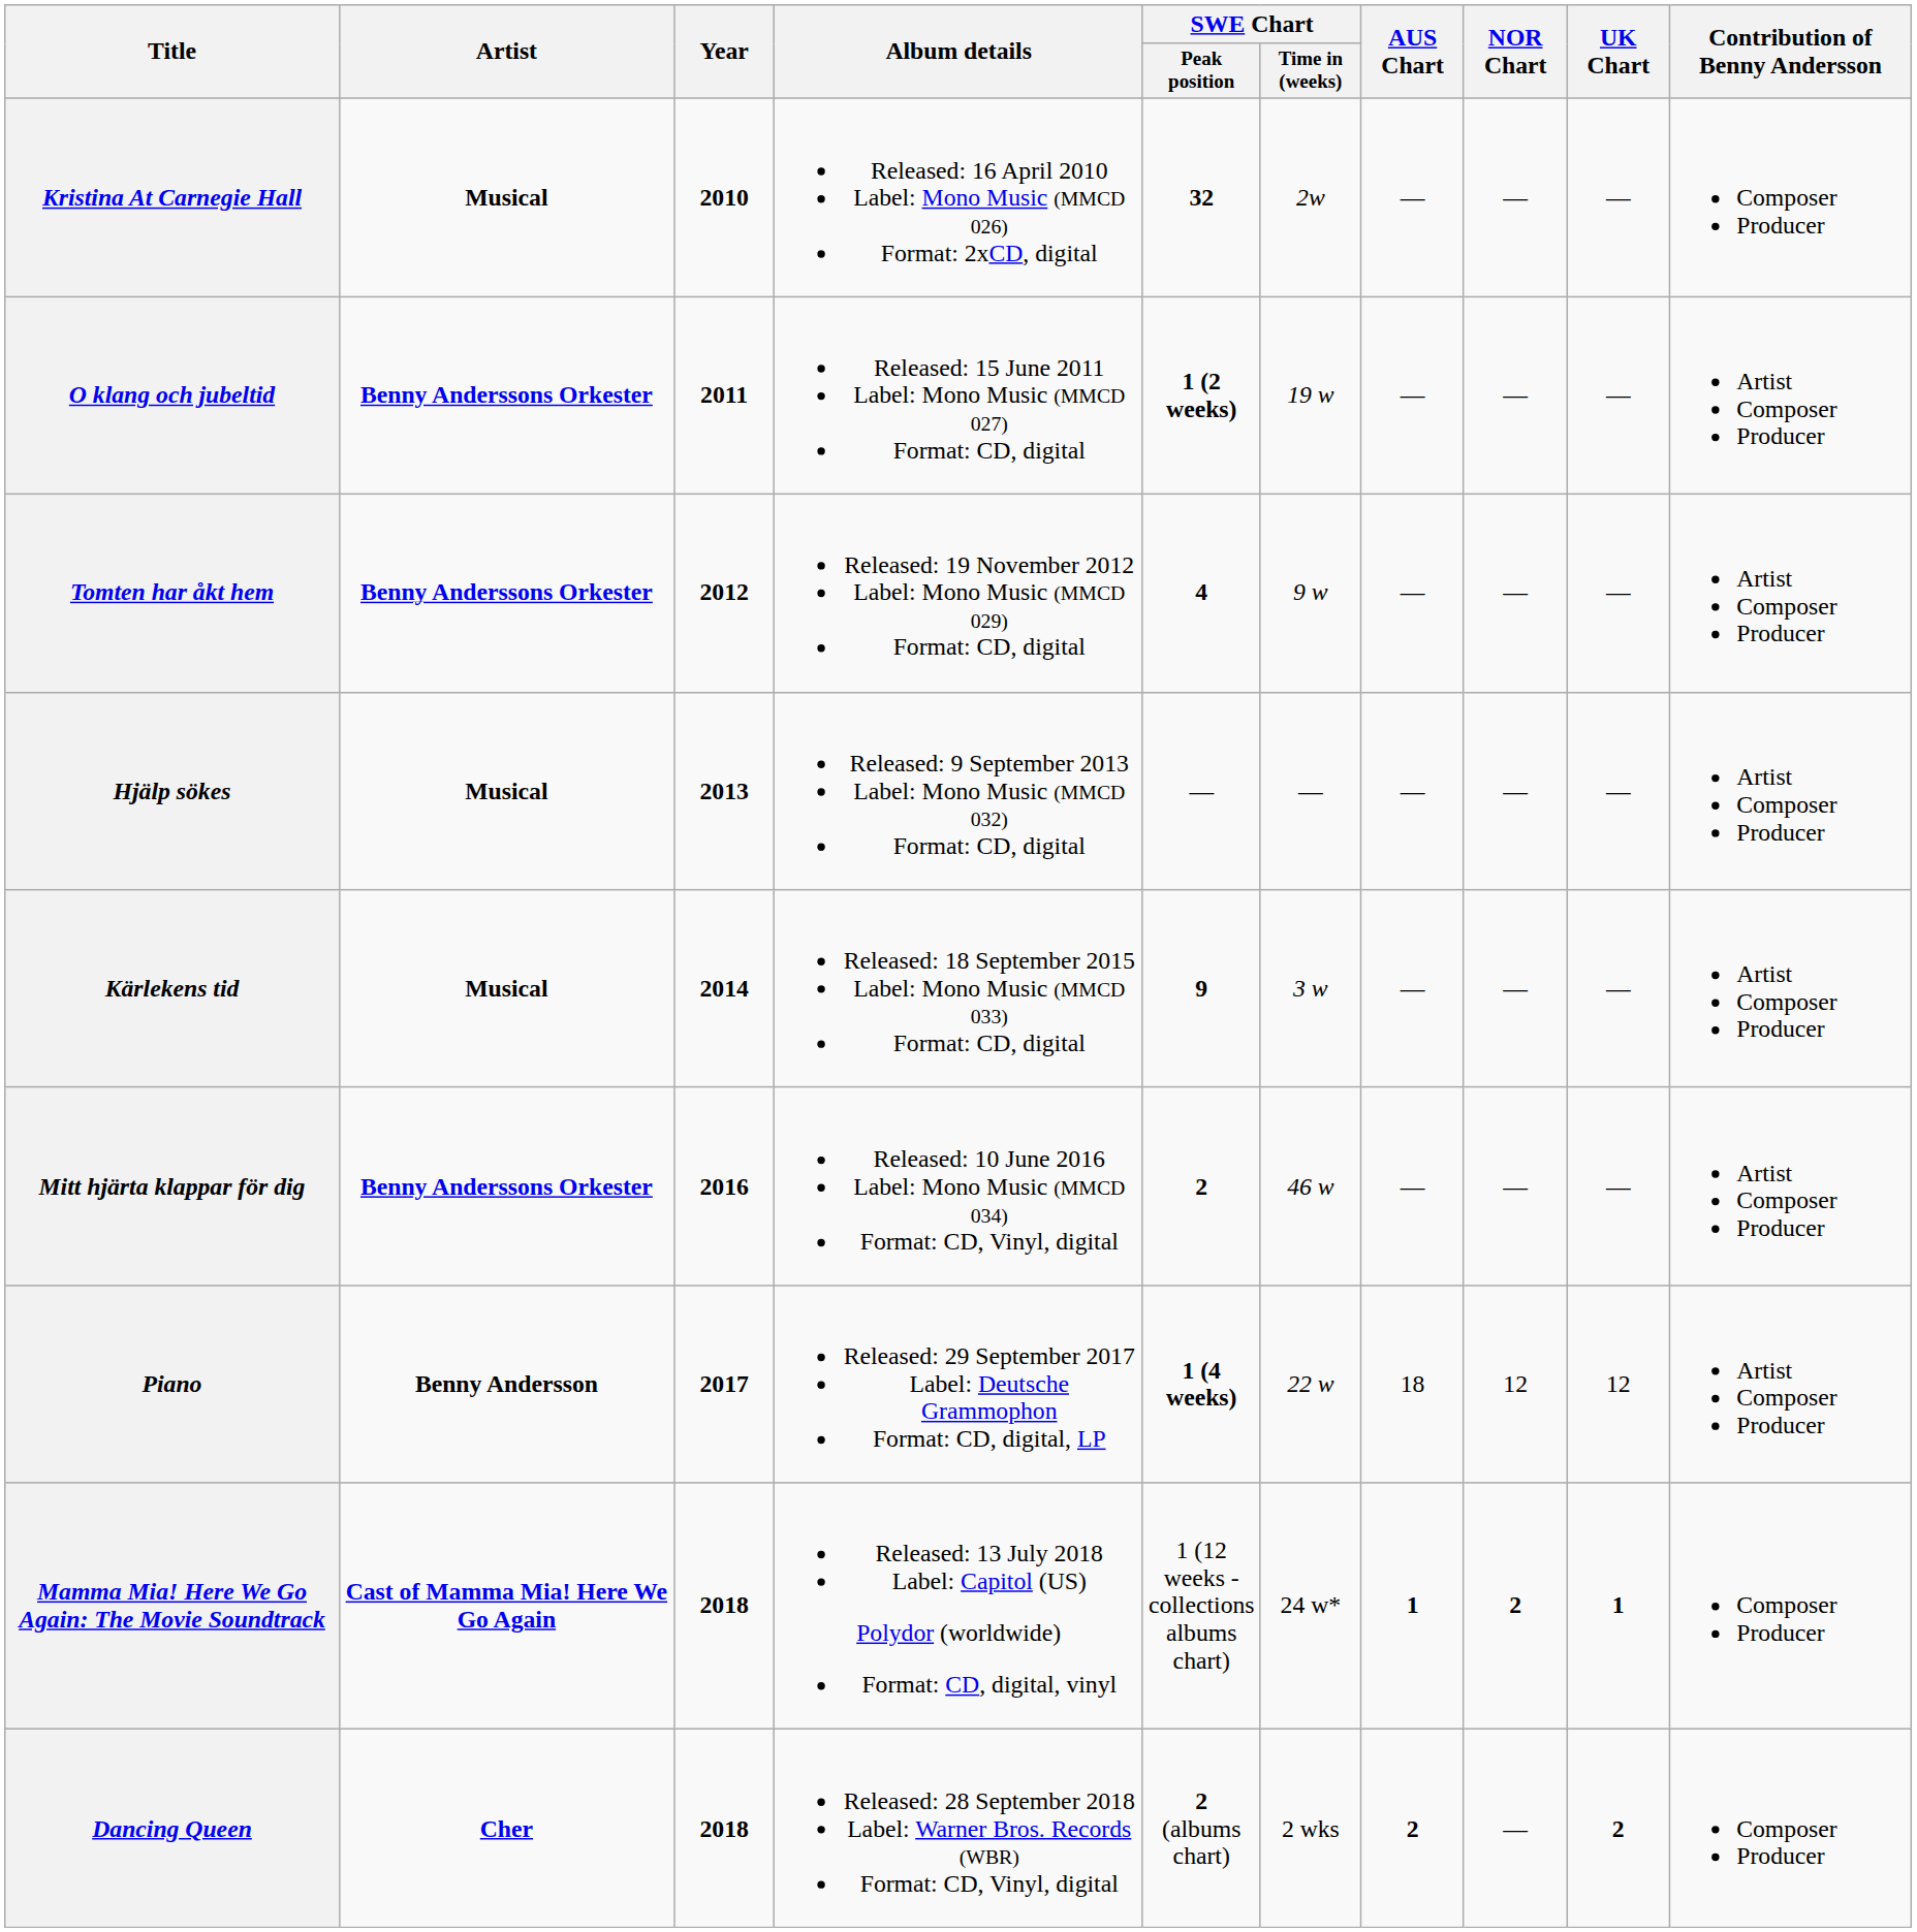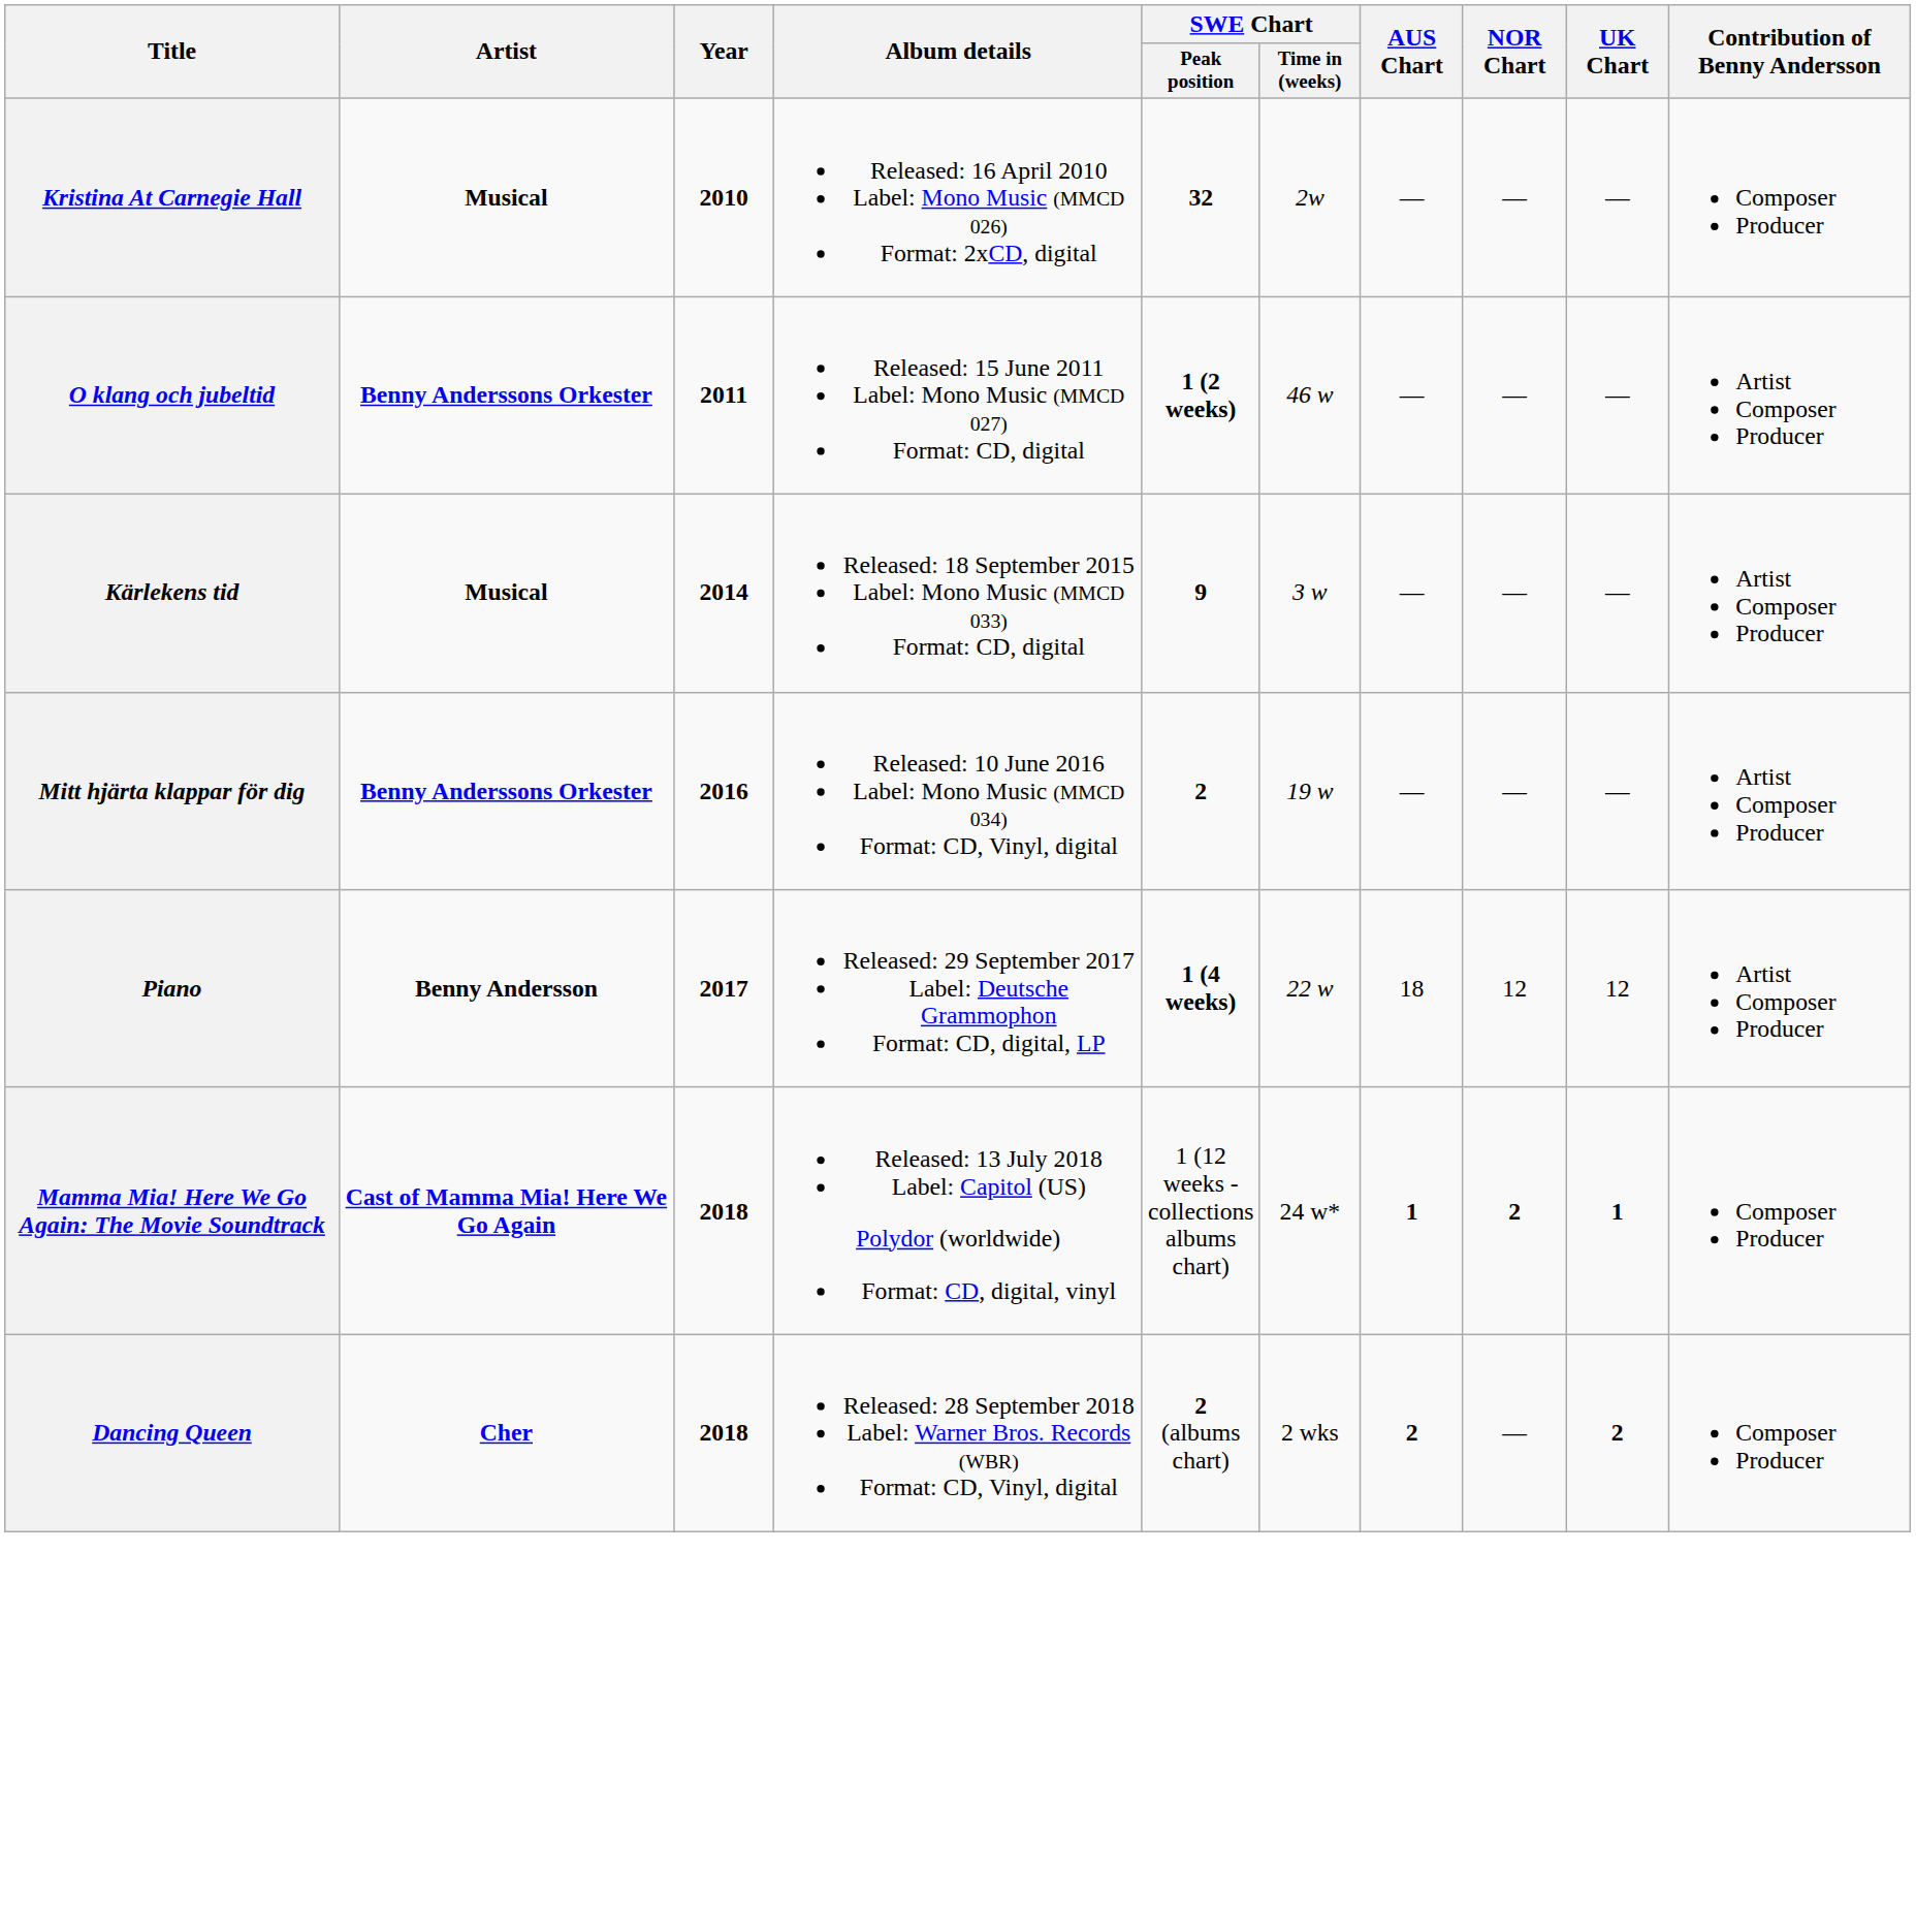 <table class="wikitable plainrowheaders" style="text-align:center;" border="1">
 <tr>
 <th scope="col" rowspan="2" style="width:15em;">Title</th>
 <th scope="col" rowspan="2" style="width:15em;">Artist</th>
 <th scope="col" rowspan="2" style="width:4em;">Year</th>
 <th scope="col" rowspan="2" style="width:16em;">Album details</th>
 <th scope="col" colspan="2"><a href='#'>SWE</a> Chart</th>
 <th scope="col" rowspan="2" style="width:4em;"><a href='#'>AUS</a> Chart</th>
 <th scope="col" rowspan="2" style="width:4em;"><a href='#'>NOR</a><br>Chart</th>
 <th scope="col" rowspan="2" style="width:4em;"><a href='#'>UK</a><br>Chart</th>
 <th scope="col" rowspan="2" style="width:10em;">Contribution of<br>Benny Andersson</th>
 </tr>
 <tr>
 <th scope="col" style="width:5em;font-size:80%;">Peak position</th>
 <th scope="col" style="width:5em;font-size:80%;">Time in<br>(weeks)</th>
 </tr>
 <tr>
 <th scope="row"><em><a href='#'>Kristina At Carnegie Hall</a></em></th>
 <td><strong>Musical</strong></td>
 <td><strong>2010</strong></td>
 <td><br><ul><li>Released: 16 April 2010</li><li>Label: <a href='#'>Mono Music</a> <small>(MMCD 026)</small></li><li>Format: 2x<a href='#'>CD</a>, digital</li></ul></td>
 <td><strong>32</strong></td>
 <td><em>2w</em></td>
 <td>—</td>
 <td>—</td>
 <td>—</td>
 <td style="text-align:left;"><br><ul><li>Composer</li><li>Producer</li></ul></td>
 </tr>
 <tr>
 <th scope="row"><em><a href='#'>O klang och jubeltid</a></em></th>
 <td><strong><a href='#'>Benny Anderssons Orkester</a></strong></td>
 <td><strong>2011</strong></td>
 <td><br><ul><li>Released: 15 June 2011</li><li>Label: Mono Music <small>(MMCD 027)</small></li><li>Format: CD, digital</li></ul></td>
 <td><strong>1 (2 weeks)</strong></td>
-<td><em>19 w</em></td>
-<td>—</td>
-<td>—</td>
-<td>—</td>
-<td style="text-align:left;"><br><ul><li>Artist</li><li>Composer</li><li>Producer</li></ul></td>
-</tr>
-<tr>
-<th scope="row"><em><a href='#'>Tomten har åkt hem</a></em></th>
-<td><strong><a href='#'>Benny Anderssons Orkester</a></strong></td>
-<td><strong>2012</strong></td>
-<td><br><ul><li>Released: 19 November 2012</li><li>Label: Mono Music <small>(MMCD 029)</small></li><li>Format: CD, digital</li></ul></td>
-<td><strong>4</strong></td>
-<td><em>9 w</em></td>
-<td>—</td>
-<td>—</td>
-<td>—</td>
-<td style="text-align:left;"><br><ul><li>Artist</li><li>Composer</li><li>Producer</li></ul></td>
-</tr>
-<tr>
-<th scope="row"><em>Hjälp sökes</em></th>
-<td><strong>Musical</strong></td>
-<td><strong>2013</strong></td>
-<td><br><ul><li>Released: 9 September 2013</li><li>Label: Mono Music <small>(MMCD 032)</small></li><li>Format: CD, digital</li></ul></td>
-<td>—</td>
-<td>—</td>
+<td><em>46 w</em></td>
 <td>—</td>
 <td>—</td>
 <td>—</td>
 <td style="text-align:left;"><br><ul><li>Artist</li><li>Composer</li><li>Producer</li></ul></td>
 </tr>
 <tr>
 <th scope="row"><em>Kärlekens tid</em></th>
 <td><strong>Musical</strong></td>
 <td><strong>2014</strong></td>
 <td><br><ul><li>Released: 18 September 2015</li><li>Label: Mono Music <small>(MMCD 033)</small></li><li>Format: CD, digital</li></ul></td>
 <td><strong>9</strong></td>
 <td><em>3 w</em></td>
 <td>—</td>
 <td>—</td>
 <td>—</td>
 <td style="text-align:left;"><br><ul><li>Artist</li><li>Composer</li><li>Producer</li></ul></td>
 </tr>
 <tr>
 <th scope="row"><em>Mitt hjärta klappar för dig</em></th>
 <td><strong><a href='#'>Benny Anderssons Orkester</a></strong></td>
 <td><strong>2016</strong></td>
 <td><br><ul><li>Released: 10 June 2016</li><li>Label: Mono Music <small>(MMCD 034)</small></li><li>Format: CD, Vinyl, digital</li></ul></td>
 <td><strong>2</strong></td>
-<td><em>46 w</em></td>
+<td><em>19 w</em></td>
 <td>—</td>
 <td>—</td>
 <td>—</td>
 <td style="text-align:left;"><br><ul><li>Artist</li><li>Composer</li><li>Producer</li></ul></td>
 </tr>
 <tr>
 <th scope="row"><em>Piano</em></th>
 <td><strong>Benny Andersson</strong></td>
 <td><strong>2017</strong></td>
 <td><br><ul><li>Released: 29 September 2017</li><li>Label: <a href='#'>Deutsche Grammophon</a></li><li>Format: CD, digital, <a href='#'>LP</a></li></ul></td>
 <td><strong>1 (4 weeks)</strong><br></td>
 <td><em>22 w</em></td>
 <td>18</td>
 <td>12</td>
 <td>12</td>
 <td style="text-align:left;"><br><ul><li>Artist</li><li>Composer</li><li>Producer</li></ul></td>
 </tr>
 <tr>
 <th scope="row"><em><a href='#'>Mamma Mia! Here We Go Again: The Movie Soundtrack</a></em><br></th>
 <td><strong><a href='#'>Cast of Mamma Mia! Here We Go Again</a></strong></td>
 <td><strong>2018</strong></td>
 <td><br><ul><li>Released: 13 July 2018</li><li>Label: <a href='#'>Capitol</a> (US)</li></ul><a href='#'>Polydor</a> (worldwide)<ul><li>Format: <a href='#'>CD</a>, digital, vinyl</li></ul></td>
 <td>1 (12 weeks - collections albums chart)</td>
 <td>24 w*</td>
 <td><strong>1</strong></td>
 <td><strong>2</strong></td>
 <td><strong>1</strong></td>
 <td style="text-align:left;"><br><ul><li>Composer</li><li>Producer</li></ul></td>
 </tr>
 <tr>
 <th scope="row"><em><a href='#'>Dancing Queen</a></em></th>
 <td><strong><a href='#'>Cher</a></strong></td>
 <td><strong>2018</strong></td>
 <td><br><ul><li>Released: 28 September 2018</li><li>Label: <a href='#'>Warner Bros. Records</a> <small>(WBR)</small></li><li>Format: CD, Vinyl, digital</li></ul></td>
 <td><strong>2</strong><br>(albums chart)</td>
 <td>2 wks</td>
 <td><strong>2</strong></td>
 <td>—</td>
 <td><strong>2</strong></td>
 <td style="text-align:left;"><br><ul><li>Composer</li><li>Producer</li></ul></td>
 </tr>
 </table>
